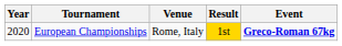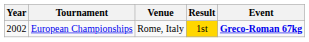 <table class="wikitable" style="font-size:95%;">
 <tr>
 <th>Year</th>
 <th>Tournament</th>
 <th>Venue</th>
 <th>Result</th>
 <th>Event</th>
 </tr>
 <tr>
-<td>2020</td>
+<td>2002</td>
 <td><a href='#'>European Championships</a></td>
 <td>Rome, Italy</td>
 <td align="center" bgcolor=gold>1st</td>
 <td><strong><a href='#'>Greco-Roman 67kg</a></strong></td>
 </tr>
 </table>
